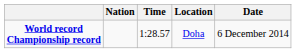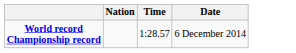 <table class=wikitable style=text-align:center>
 <tr>
 <th></th>
 <th>Nation</th>
 <th>Time</th>
-<th>Location</th>
 <th>Date</th>
 </tr>
 <tr>
 <td><strong><a href='#'>World record</a><br><a href='#'>Championship record</a></strong></td>
 <td align=left></td>
 <td align=left>1:28.57</td>
-<td><a href='#'>Doha</a></td>
 <td>6 December 2014</td>
 </tr>
 </table>
